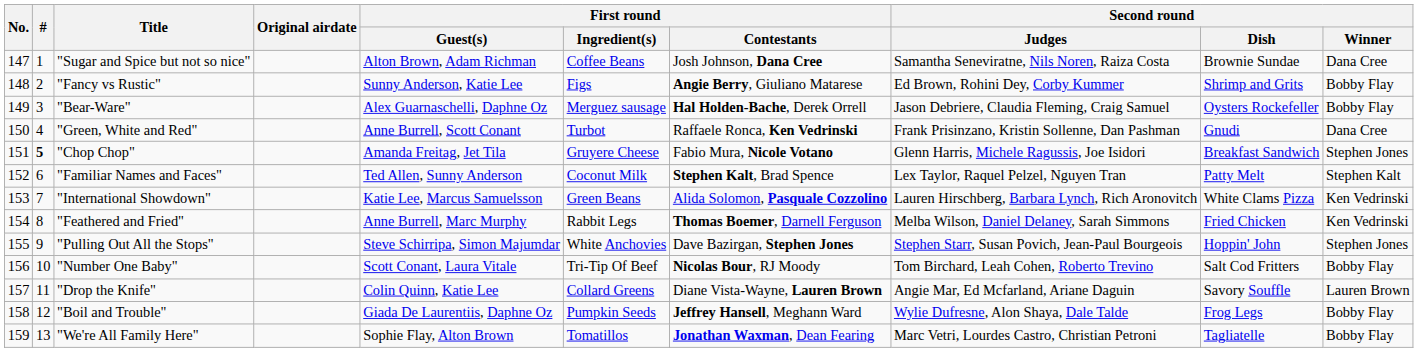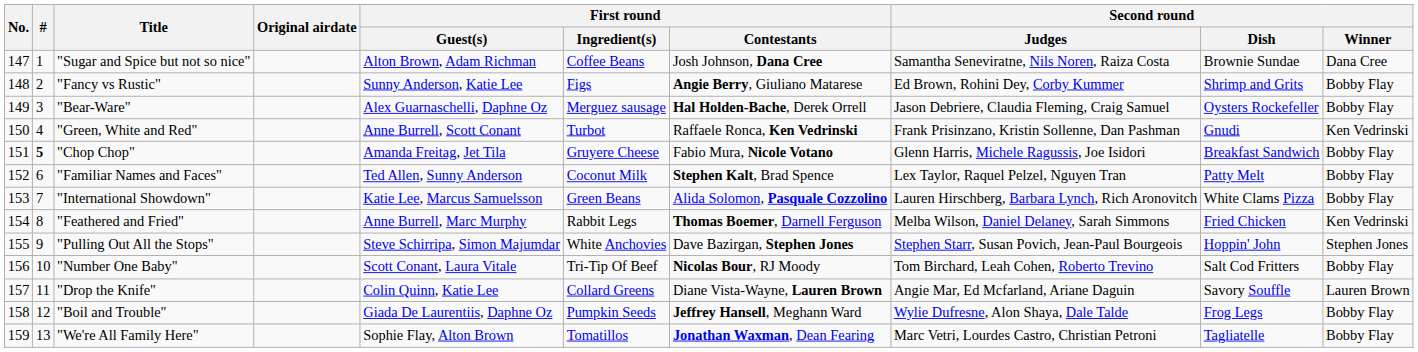 <table class="wikitable">
 <tr>
 <th rowspan="2">No.</th>
 <th rowspan="2">#</th>
 <th rowspan="2">Title</th>
 <th rowspan="2">Original airdate</th>
 <th colspan="3">First round</th>
 <th colspan="3">Second round</th>
 </tr>
 <tr>
 <th>Guest(s)</th>
 <th>Ingredient(s)</th>
 <th>Contestants</th>
 <th>Judges</th>
 <th>Dish</th>
 <th>Winner</th>
 </tr>
 <tr>
 <td>147</td>
 <td>1</td>
 <td>"Sugar and Spice but not so nice"</td>
 <td></td>
 <td><a href='#'>Alton Brown</a>, <a href='#'>Adam Richman</a></td>
 <td><a href='#'>Coffee Beans</a></td>
 <td>Josh Johnson, <strong>Dana Cree</strong></td>
 <td>Samantha Seneviratne, <a href='#'>Nils Noren</a>, Raiza Costa</td>
 <td>Brownie Sundae</td>
 <td>Dana Cree</td>
 </tr>
 <tr>
 <td>148</td>
 <td>2</td>
 <td>"Fancy vs Rustic"</td>
 <td></td>
 <td><a href='#'>Sunny Anderson</a>, <a href='#'>Katie Lee</a></td>
 <td><a href='#'>Figs</a></td>
 <td><strong>Angie Berry</strong>, Giuliano Matarese</td>
 <td>Ed Brown, Rohini Dey, <a href='#'>Corby Kummer</a></td>
 <td><a href='#'>Shrimp and Grits</a></td>
 <td>Bobby Flay</td>
 </tr>
 <tr>
 <td>149</td>
 <td>3</td>
 <td>"Bear-Ware"</td>
 <td></td>
 <td><a href='#'>Alex Guarnaschelli</a>, <a href='#'>Daphne Oz</a></td>
 <td><a href='#'>Merguez sausage</a></td>
 <td><strong>Hal Holden-Bache</strong>, Derek Orrell</td>
 <td>Jason Debriere, Claudia Fleming, Craig Samuel</td>
 <td><a href='#'>Oysters Rockefeller</a></td>
 <td>Bobby Flay</td>
 </tr>
 <tr>
 <td>150</td>
 <td>4</td>
 <td>"Green, White and Red"</td>
 <td></td>
 <td><a href='#'>Anne Burrell</a>, <a href='#'>Scott Conant</a></td>
 <td><a href='#'>Turbot</a></td>
 <td>Raffaele Ronca, <strong>Ken Vedrinski</strong></td>
 <td>Frank Prisinzano, Kristin Sollenne, Dan Pashman</td>
 <td><a href='#'>Gnudi</a></td>
-<td>Dana Cree</td>
+<td>Ken Vedrinski</td>
 </tr>
 <tr>
 <td>151</td>
 <td><strong>5</strong></td>
 <td>"Chop Chop"</td>
 <td></td>
 <td><a href='#'>Amanda Freitag</a>, <a href='#'>Jet Tila</a></td>
 <td><a href='#'>Gruyere Cheese</a></td>
 <td>Fabio Mura, <strong>Nicole Votano</strong></td>
 <td>Glenn Harris, <a href='#'>Michele Ragussis</a>, Joe Isidori</td>
 <td><a href='#'>Breakfast Sandwich</a></td>
-<td>Stephen Jones</td>
+<td>Bobby Flay</td>
 </tr>
 <tr>
 <td>152</td>
 <td>6</td>
 <td>"Familiar Names and Faces"</td>
 <td></td>
 <td><a href='#'>Ted Allen</a>, <a href='#'>Sunny Anderson</a></td>
 <td><a href='#'>Coconut Milk</a></td>
 <td><strong>Stephen Kalt</strong>, Brad Spence</td>
 <td>Lex Taylor, Raquel Pelzel, Nguyen Tran</td>
 <td><a href='#'>Patty Melt</a></td>
-<td>Stephen Kalt</td>
+<td>Bobby Flay</td>
 </tr>
 <tr>
 <td>153</td>
 <td>7</td>
 <td>"International Showdown"</td>
 <td></td>
 <td><a href='#'>Katie Lee</a>, <a href='#'>Marcus Samuelsson</a></td>
 <td><a href='#'>Green Beans</a></td>
 <td><a href='#'>Alida Solomon</a>, <strong><a href='#'>Pasquale Cozzolino</a></strong></td>
 <td>Lauren Hirschberg, <a href='#'>Barbara Lynch</a>, Rich Aronovitch</td>
 <td>White Clams <a href='#'>Pizza</a></td>
-<td>Ken Vedrinski</td>
+<td>Bobby Flay</td>
 </tr>
 <tr>
 <td>154</td>
 <td>8</td>
 <td>"Feathered and Fried"</td>
 <td></td>
 <td><a href='#'>Anne Burrell</a>, <a href='#'>Marc Murphy</a></td>
 <td>Rabbit Legs</td>
 <td><strong>Thomas Boemer</strong>, <a href='#'>Darnell Ferguson</a></td>
 <td>Melba Wilson, <a href='#'>Daniel Delaney</a>, Sarah Simmons</td>
 <td><a href='#'>Fried Chicken</a></td>
 <td>Ken Vedrinski</td>
 </tr>
 <tr>
 <td>155</td>
 <td>9</td>
 <td>"Pulling Out All the Stops"</td>
 <td></td>
 <td><a href='#'>Steve Schirripa</a>, <a href='#'>Simon Majumdar</a></td>
 <td>White <a href='#'>Anchovies</a></td>
 <td>Dave Bazirgan, <strong>Stephen Jones</strong></td>
 <td><a href='#'>Stephen Starr</a>, Susan Povich, Jean-Paul Bourgeois</td>
 <td><a href='#'>Hoppin' John</a></td>
 <td>Stephen Jones</td>
 </tr>
 <tr>
 <td>156</td>
 <td>10</td>
 <td>"Number One Baby"</td>
 <td></td>
 <td><a href='#'>Scott Conant</a>, <a href='#'>Laura Vitale</a></td>
 <td>Tri-Tip Of Beef</td>
 <td><strong>Nicolas Bour</strong>, RJ Moody</td>
 <td>Tom Birchard, Leah Cohen, <a href='#'>Roberto Trevino</a></td>
 <td>Salt Cod Fritters</td>
 <td>Bobby Flay</td>
 </tr>
 <tr>
 <td>157</td>
 <td>11</td>
 <td>"Drop the Knife"</td>
 <td></td>
 <td><a href='#'>Colin Quinn</a>, <a href='#'>Katie Lee</a></td>
 <td><a href='#'>Collard Greens</a></td>
 <td>Diane Vista-Wayne, <strong>Lauren Brown</strong></td>
 <td>Angie Mar, Ed Mcfarland, Ariane Daguin</td>
 <td>Savory <a href='#'>Souffle</a></td>
 <td>Lauren Brown</td>
 </tr>
 <tr>
 <td>158</td>
 <td>12</td>
 <td>"Boil and Trouble"</td>
 <td></td>
 <td><a href='#'>Giada De Laurentiis</a>, <a href='#'>Daphne Oz</a></td>
 <td><a href='#'>Pumpkin Seeds</a></td>
 <td><strong>Jeffrey Hansell</strong>, Meghann Ward</td>
 <td><a href='#'>Wylie Dufresne</a>, Alon Shaya, <a href='#'>Dale Talde</a></td>
 <td><a href='#'>Frog Legs</a></td>
 <td>Bobby Flay</td>
 </tr>
 <tr>
 <td>159</td>
 <td>13</td>
 <td>"We're All Family Here"</td>
 <td></td>
 <td>Sophie Flay, <a href='#'>Alton Brown</a></td>
 <td><a href='#'>Tomatillos</a></td>
 <td><strong><a href='#'>Jonathan Waxman</a></strong>, <a href='#'>Dean Fearing</a></td>
 <td>Marc Vetri, Lourdes Castro, Christian Petroni</td>
 <td><a href='#'>Tagliatelle</a></td>
 <td>Bobby Flay</td>
 </tr>
 </table>
